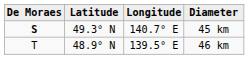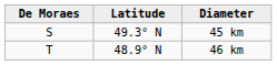 <table class="wikitable">
 <tr>
 <th width="25%" style="background:#eeeeee;">De Moraes</th>
 <th width="25%" style="background:#eeeeee;">Latitude</th>
-<th width="25%" style="background:#eeeeee;">Longitude</th>
 <th width="25%" style="background:#eeeeee;">Diameter</th>
 </tr>
 <tr>
-<td align="center"><strong>S</strong></td>
+<td align="center">S</td>
 <td align="center">49.3° N</td>
-<td align="center">140.7° E</td>
 <td align="center">45 km</td>
 </tr>
 <tr>
 <td align="center">T</td>
 <td align="center">48.9° N</td>
-<td align="center">139.5° E</td>
 <td align="center">46 km</td>
 </tr>
 </table>
